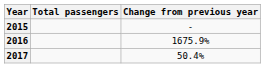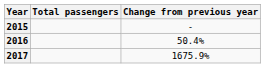 <table class="wikitable" style="text-align: center;">
 <tr>
 <th>Year</th>
 <th>Total passengers</th>
 <th>Change from previous year</th>
 </tr>
 <tr>
 <th>2015</th>
 <td></td>
 <td>-</td>
 </tr>
 <tr>
 <th>2016</th>
 <td></td>
-<td> 1675.9%</td>
+<td> 50.4%</td>
 </tr>
 <tr>
 <th>2017</th>
 <td></td>
-<td> 50.4%</td>
+<td> 1675.9%</td>
 </tr>
 </table>
